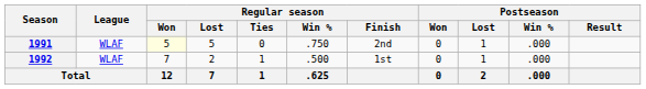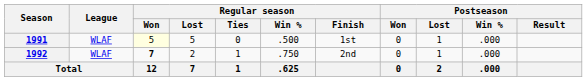 <table class="wikitable" style="font-size:95%; text-align:center; width:65em">
 <tr>
 <th rowspan="2">Season</th>
 <th rowspan="2">League</th>
 <th colspan="5">Regular season</th>
 <th colspan="4">Postseason</th>
 </tr>
 <tr>
 <th>Won</th>
 <th>Lost</th>
 <th>Ties</th>
 <th>Win %</th>
 <th>Finish</th>
 <th>Won</th>
 <th>Lost</th>
 <th>Win %</th>
 <th>Result</th>
 </tr>
 <tr>
 <th><a href='#'>1991</a></th>
 <td><a href='#'>WLAF</a></td>
 <td style="background: lightyellow;">5</td>
 <td>5</td>
 <td>0</td>
-<td>.750</td>
-<td>2nd </td>
+<td>.500</td>
+<td>1st </td>
 <td>0</td>
 <td>1</td>
 <td>.000</td>
 <td></td>
 </tr>
 <tr>
 <th><a href='#'>1992</a></th>
 <td><a href='#'>WLAF</a></td>
-<td>7</td>
+<td><strong>7</strong></td>
 <td>2</td>
 <td>1</td>
-<td>.500</td>
-<td>1st </td>
+<td>.750</td>
+<td>2nd </td>
 <td>0</td>
 <td>1</td>
 <td>.000</td>
 <td></td>
 </tr>
 <tr>
 <th colspan="2">Total</th>
 <th>12</th>
 <th>7</th>
 <th>1</th>
 <th>.625</th>
 <th></th>
 <th>0</th>
 <th>2</th>
 <th>.000</th>
 <th></th>
 </tr>
 </table>
